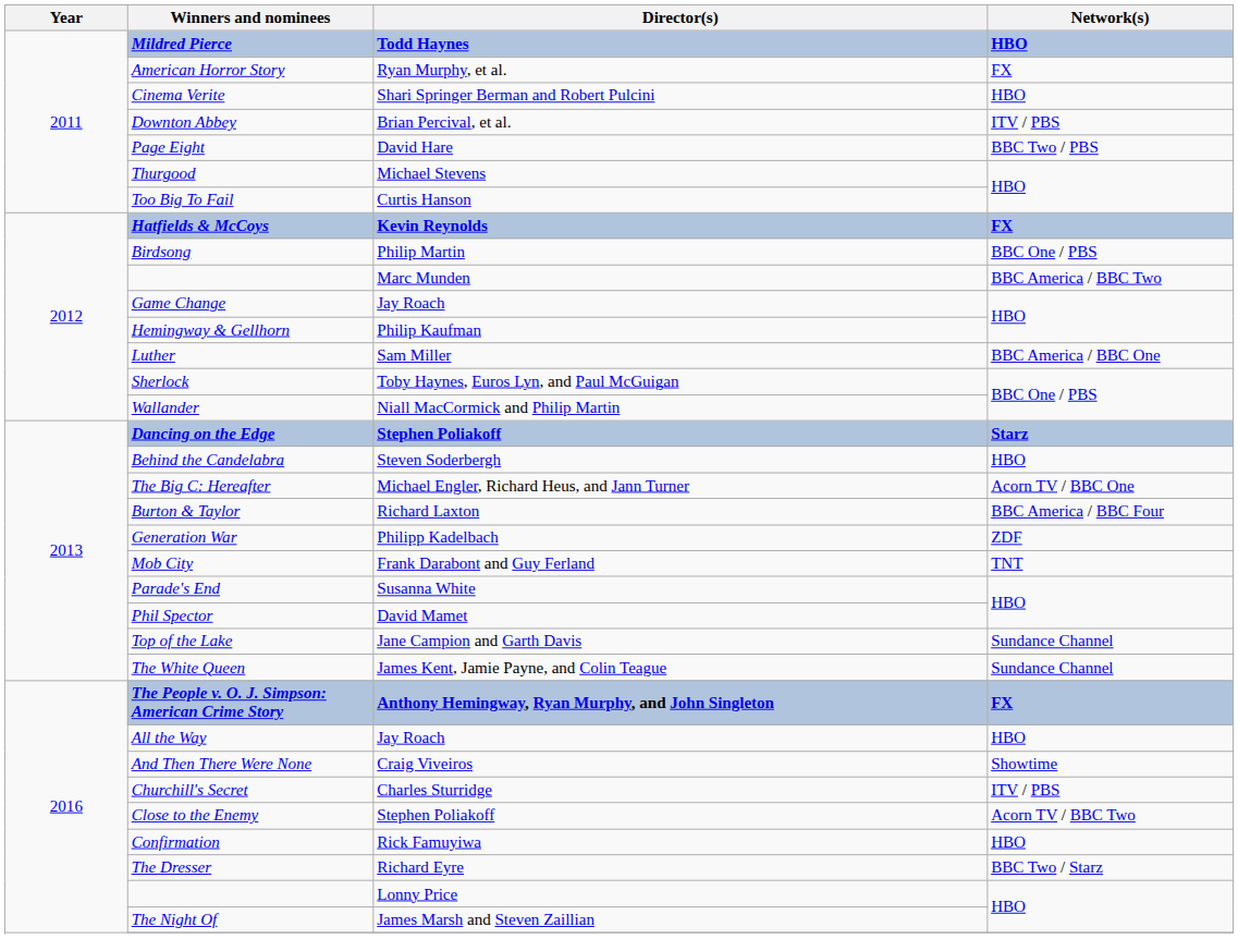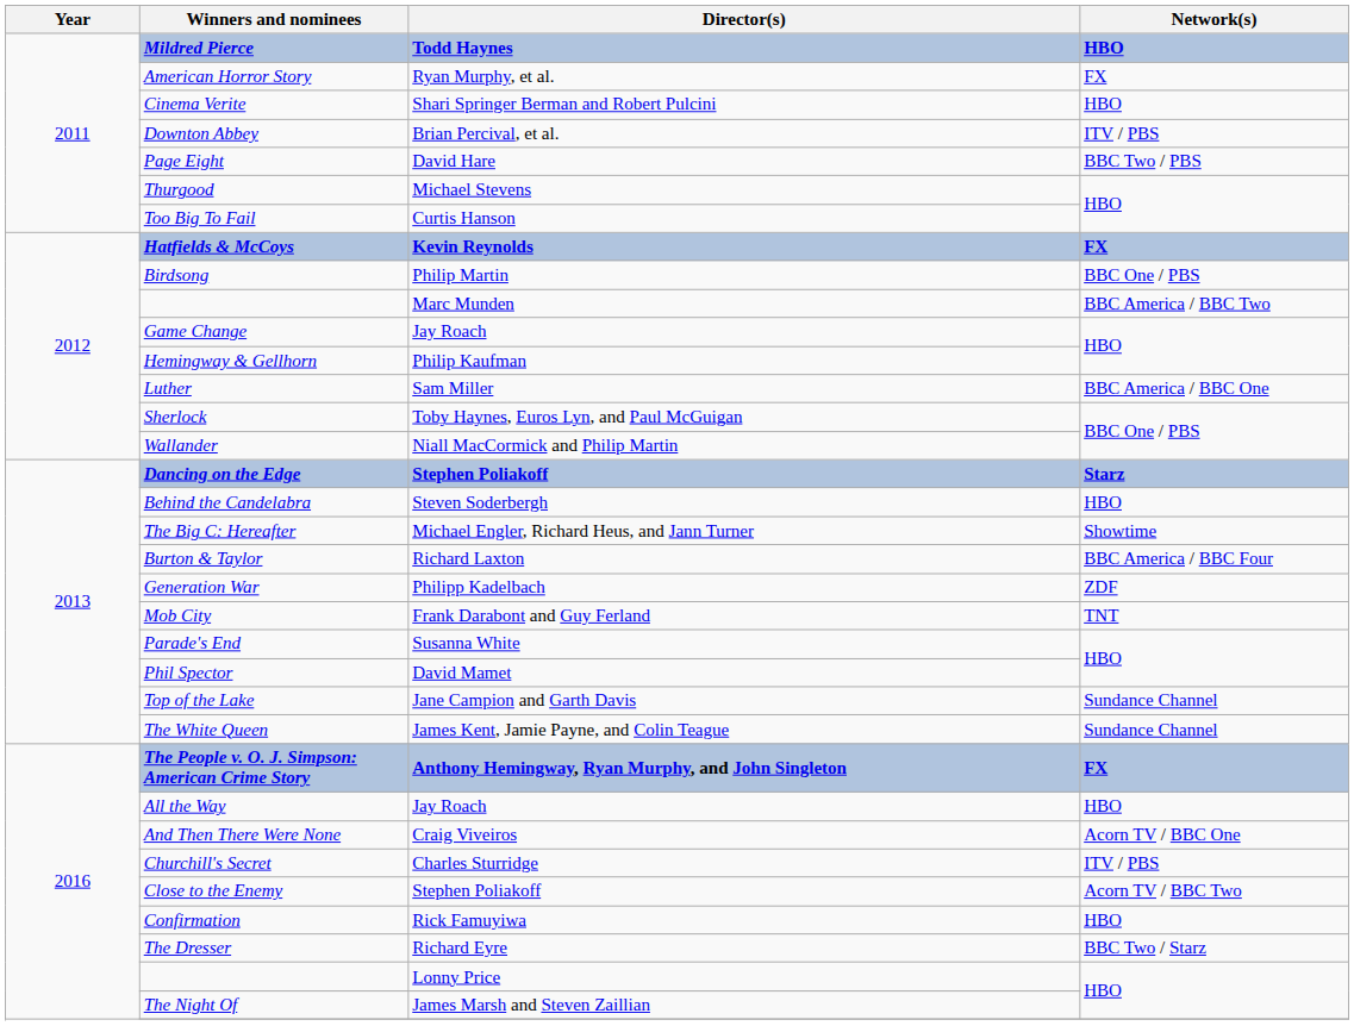 <table class="wikitable" width="95%" cellpadding="5">
 <tr>
 <th width="10%">Year</th>
 <th width="20%">Winners and nominees</th>
 <th width="50%">Director(s)</th>
 <th width="20%">Network(s)</th>
 </tr>
 <tr>
 <td rowspan="7" style="text-align:center;"><a href='#'>2011</a></td>
 <td style="background:#B0C4DE;"><strong><em><a href='#'>Mildred Pierce</a></em></strong></td>
 <td style="background:#B0C4DE;"><strong><a href='#'>Todd Haynes</a></strong></td>
 <td style="background:#B0C4DE;"><strong><a href='#'>HBO</a></strong></td>
 </tr>
 <tr>
 <td><em><a href='#'>American Horror Story</a></em></td>
 <td><a href='#'>Ryan Murphy</a>, et al.</td>
 <td><a href='#'>FX</a></td>
 </tr>
 <tr>
 <td><em><a href='#'>Cinema Verite</a></em></td>
 <td><a href='#'>Shari Springer Berman and Robert Pulcini</a></td>
 <td><a href='#'>HBO</a></td>
 </tr>
 <tr>
 <td><em><a href='#'>Downton Abbey</a></em></td>
 <td><a href='#'>Brian Percival</a>, et al.</td>
 <td><a href='#'>ITV</a> / <a href='#'>PBS</a></td>
 </tr>
 <tr>
 <td><em><a href='#'>Page Eight</a></em></td>
 <td><a href='#'>David Hare</a></td>
 <td><a href='#'>BBC Two</a> / <a href='#'>PBS</a></td>
 </tr>
 <tr>
 <td><em><a href='#'>Thurgood</a></em></td>
 <td><a href='#'>Michael Stevens</a></td>
 <td rowspan="2"><a href='#'>HBO</a></td>
 </tr>
 <tr>
 <td><em><a href='#'>Too Big To Fail</a></em></td>
 <td><a href='#'>Curtis Hanson</a></td>
 </tr>
 <tr>
 <td rowspan="8" style="text-align:center;"><a href='#'>2012</a></td>
 <td style="background:#B0C4DE;"><strong><em><a href='#'>Hatfields & McCoys</a></em></strong></td>
 <td style="background:#B0C4DE;"><strong><a href='#'>Kevin Reynolds</a></strong></td>
 <td style="background:#B0C4DE;"><strong><a href='#'>FX</a></strong></td>
 </tr>
 <tr>
 <td><em><a href='#'>Birdsong</a></em></td>
 <td><a href='#'>Philip Martin</a></td>
 <td><a href='#'>BBC One</a> / <a href='#'>PBS</a></td>
 </tr>
 <tr>
 <td></td>
 <td><a href='#'>Marc Munden</a></td>
 <td><a href='#'>BBC America</a> / <a href='#'>BBC Two</a></td>
 </tr>
 <tr>
 <td><em><a href='#'>Game Change</a></em></td>
 <td><a href='#'>Jay Roach</a></td>
 <td rowspan="2"><a href='#'>HBO</a></td>
 </tr>
 <tr>
 <td><em><a href='#'>Hemingway & Gellhorn</a></em></td>
 <td><a href='#'>Philip Kaufman</a></td>
 </tr>
 <tr>
 <td><em><a href='#'>Luther</a></em></td>
 <td><a href='#'>Sam Miller</a></td>
 <td><a href='#'>BBC America</a> / <a href='#'>BBC One</a></td>
 </tr>
 <tr>
 <td><em><a href='#'>Sherlock</a></em></td>
 <td><a href='#'>Toby Haynes</a>, <a href='#'>Euros Lyn</a>, and <a href='#'>Paul McGuigan</a></td>
 <td rowspan="2"><a href='#'>BBC One</a> / <a href='#'>PBS</a></td>
 </tr>
 <tr>
 <td><em><a href='#'>Wallander</a></em></td>
 <td><a href='#'>Niall MacCormick</a> and <a href='#'>Philip Martin</a></td>
 </tr>
 <tr>
 <td rowspan="10" style="text-align:center;"><a href='#'>2013</a></td>
 <td style="background:#B0C4DE;"><strong><em><a href='#'>Dancing on the Edge</a></em></strong></td>
 <td style="background:#B0C4DE;"><strong><a href='#'>Stephen Poliakoff</a></strong></td>
 <td style="background:#B0C4DE;"><strong><a href='#'>Starz</a></strong></td>
 </tr>
 <tr>
 <td><em><a href='#'>Behind the Candelabra</a></em></td>
 <td><a href='#'>Steven Soderbergh</a></td>
 <td><a href='#'>HBO</a></td>
 </tr>
 <tr>
 <td><em><a href='#'>The Big C: Hereafter</a></em></td>
 <td><a href='#'>Michael Engler</a>, Richard Heus, and <a href='#'>Jann Turner</a></td>
-<td><a href='#'>Acorn TV</a> / <a href='#'>BBC One</a></td>
+<td><a href='#'>Showtime</a></td>
 </tr>
 <tr>
 <td><em><a href='#'>Burton & Taylor</a></em></td>
 <td><a href='#'>Richard Laxton</a></td>
 <td><a href='#'>BBC America</a> / <a href='#'>BBC Four</a></td>
 </tr>
 <tr>
 <td><em><a href='#'>Generation War</a></em></td>
 <td><a href='#'>Philipp Kadelbach</a></td>
 <td><a href='#'>ZDF</a></td>
 </tr>
 <tr>
 <td><em><a href='#'>Mob City</a></em></td>
 <td><a href='#'>Frank Darabont</a> and <a href='#'>Guy Ferland</a></td>
 <td><a href='#'>TNT</a></td>
 </tr>
 <tr>
 <td><em><a href='#'>Parade's End</a></em></td>
 <td><a href='#'>Susanna White</a></td>
 <td rowspan="2"><a href='#'>HBO</a></td>
 </tr>
 <tr>
 <td><em><a href='#'>Phil Spector</a></em></td>
 <td><a href='#'>David Mamet</a></td>
 </tr>
 <tr>
 <td><em><a href='#'>Top of the Lake</a></em></td>
 <td><a href='#'>Jane Campion</a> and <a href='#'>Garth Davis</a></td>
 <td><a href='#'>Sundance Channel</a></td>
 </tr>
 <tr>
 <td><em><a href='#'>The White Queen</a></em></td>
 <td><a href='#'>James Kent</a>, Jamie Payne, and <a href='#'>Colin Teague</a></td>
 <td><a href='#'>Sundance Channel</a></td>
 </tr>
 <tr>
 <td rowspan="10" style="text-align:center;"><a href='#'>2016</a></td>
 <td style="background:#B0C4DE;"><strong><em><a href='#'>The People v. O. J. Simpson: American Crime Story</a></em></strong></td>
 <td style="background:#B0C4DE;"><strong><a href='#'>Anthony Hemingway</a>, <a href='#'>Ryan Murphy</a>, and <a href='#'>John Singleton</a></strong></td>
 <td style="background:#B0C4DE;"><strong><a href='#'>FX</a></strong></td>
 </tr>
 <tr>
 <td><em><a href='#'>All the Way</a></em></td>
 <td><a href='#'>Jay Roach</a></td>
 <td><a href='#'>HBO</a></td>
 </tr>
 <tr>
 <td><em><a href='#'>And Then There Were None</a></em></td>
 <td><a href='#'>Craig Viveiros</a></td>
-<td><a href='#'>Showtime</a></td>
+<td><a href='#'>Acorn TV</a> / <a href='#'>BBC One</a></td>
 </tr>
 <tr>
 <td><em><a href='#'>Churchill's Secret</a></em></td>
 <td><a href='#'>Charles Sturridge</a></td>
 <td><a href='#'>ITV</a> / <a href='#'>PBS</a></td>
 </tr>
 <tr>
 <td><em><a href='#'>Close to the Enemy</a></em></td>
 <td><a href='#'>Stephen Poliakoff</a></td>
 <td><a href='#'>Acorn TV</a> / <a href='#'>BBC Two</a></td>
 </tr>
 <tr>
 <td><em><a href='#'>Confirmation</a></em></td>
 <td><a href='#'>Rick Famuyiwa</a></td>
 <td><a href='#'>HBO</a></td>
 </tr>
 <tr>
 <td><em><a href='#'>The Dresser</a></em></td>
 <td><a href='#'>Richard Eyre</a></td>
 <td><a href='#'>BBC Two</a> / <a href='#'>Starz</a></td>
 </tr>
 <tr>
 <td></td>
 <td><a href='#'>Lonny Price</a></td>
 <td rowspan="2"><a href='#'>HBO</a></td>
 </tr>
 <tr>
 <td><em><a href='#'>The Night Of</a></em></td>
 <td><a href='#'>James Marsh</a> and <a href='#'>Steven Zaillian</a></td>
 </tr>
 <tr>
 </tr>
 </table>
